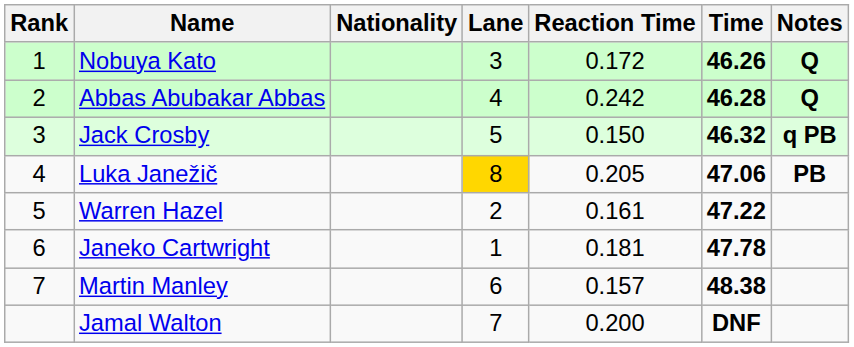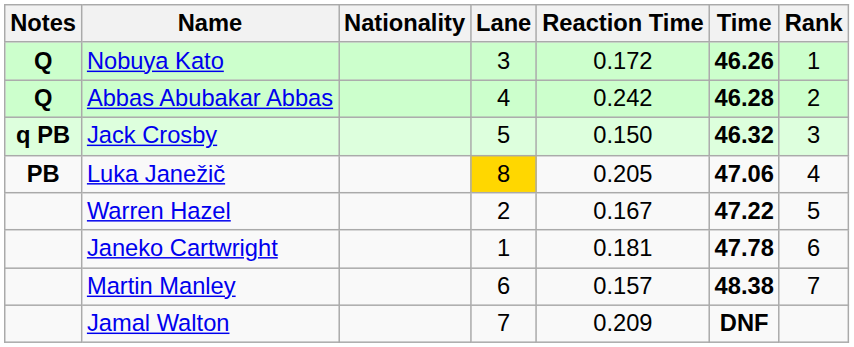 <table class="wikitable sortable" style="text-align:center">
 <tr>
-<th>Rank</th>
+<th>Notes</th>
 <th>Name</th>
 <th>Nationality</th>
 <th>Lane</th>
 <th>Reaction Time</th>
 <th>Time</th>
-<th>Notes</th>
+<th>Rank</th>
 </tr>
 <tr bgcolor=ccffcc>
-<td>1</td>
+<td><strong>Q</strong></td>
 <td align=left><a href='#'>Nobuya Kato</a></td>
 <td align=left></td>
 <td>3</td>
 <td>0.172</td>
 <td><strong>46.26</strong></td>
-<td><strong>Q</strong></td>
+<td>1</td>
 </tr>
 <tr bgcolor=ccffcc>
-<td>2</td>
+<td><strong>Q</strong></td>
 <td align=left><a href='#'>Abbas Abubakar Abbas</a></td>
 <td align=left></td>
 <td>4</td>
 <td>0.242</td>
 <td><strong>46.28</strong></td>
-<td><strong>Q</strong></td>
+<td>2</td>
 </tr>
 <tr bgcolor=ddffdd>
-<td>3</td>
+<td><strong>q PB</strong></td>
 <td align=left><a href='#'>Jack Crosby</a></td>
 <td align=left></td>
 <td>5</td>
 <td>0.150</td>
 <td><strong>46.32</strong></td>
-<td><strong>q PB</strong></td>
+<td>3</td>
 </tr>
 <tr>
-<td>4</td>
+<td><strong>PB</strong></td>
 <td align=left><a href='#'>Luka Janežič</a></td>
 <td align=left></td>
 <td style="background: gold;">8</td>
 <td>0.205</td>
 <td><strong>47.06</strong></td>
-<td><strong>PB</strong></td>
+<td>4</td>
 </tr>
 <tr>
-<td>5</td>
+<td></td>
 <td align=left><a href='#'>Warren Hazel</a></td>
 <td align=left></td>
 <td>2</td>
-<td>0.161</td>
+<td>0.167</td>
 <td><strong>47.22</strong></td>
-<td></td>
+<td>5</td>
 </tr>
 <tr>
-<td>6</td>
+<td></td>
 <td align=left><a href='#'>Janeko Cartwright</a></td>
 <td align=left></td>
 <td>1</td>
 <td>0.181</td>
 <td><strong>47.78</strong></td>
-<td></td>
+<td>6</td>
 </tr>
 <tr>
-<td>7</td>
+<td></td>
 <td align=left><a href='#'>Martin Manley</a></td>
 <td align=left></td>
 <td>6</td>
 <td>0.157</td>
 <td><strong>48.38</strong></td>
-<td></td>
+<td>7</td>
 </tr>
 <tr>
 <td></td>
 <td align=left><a href='#'>Jamal Walton</a></td>
 <td align=left></td>
 <td>7</td>
-<td>0.200</td>
+<td>0.209</td>
 <td><strong>DNF</strong></td>
 <td></td>
 </tr>
 </table>
